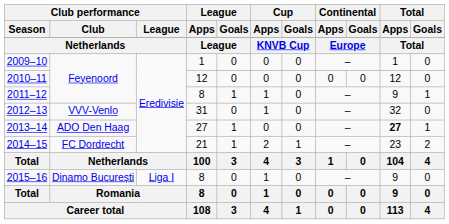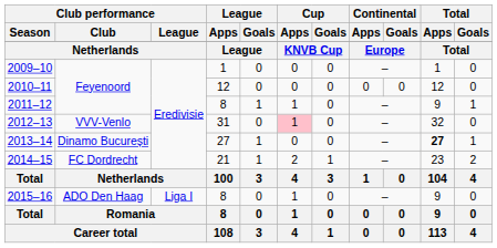 <table class="wikitable" style="text-align:center">
 <tr>
 <th colspan=3>Club performance</th>
 <th colspan=2>League</th>
 <th colspan=2>Cup</th>
 <th colspan=2>Continental</th>
 <th colspan=2>Total</th>
 </tr>
 <tr>
 <th>Season</th>
 <th>Club</th>
 <th>League</th>
 <th>Apps</th>
 <th>Goals</th>
 <th>Apps</th>
 <th>Goals</th>
 <th>Apps</th>
 <th>Goals</th>
 <th>Apps</th>
 <th>Goals</th>
 </tr>
 <tr>
 </tr>
 <tr>
 <th colspan=3>Netherlands</th>
 <th colspan=2>League</th>
 <th colspan=2><a href='#'>KNVB Cup</a></th>
 <th colspan=2><a href='#'>Europe</a></th>
 <th colspan=2>Total</th>
 </tr>
 <tr>
 <td><a href='#'>2009–10</a></td>
 <td rowspan="3"><a href='#'>Feyenoord</a></td>
 <td rowspan="6"><a href='#'>Eredivisie</a></td>
 <td>1</td>
 <td>0</td>
 <td>0</td>
 <td>0</td>
 <td colspan="2">–</td>
 <td>1</td>
 <td>0</td>
 </tr>
 <tr>
 <td><a href='#'>2010–11</a></td>
 <td>12</td>
 <td>0</td>
 <td>0</td>
 <td>0</td>
 <td>0</td>
 <td>0</td>
 <td>12</td>
 <td>0</td>
 </tr>
 <tr>
 <td><a href='#'>2011–12</a></td>
 <td>8</td>
 <td>1</td>
 <td>1</td>
 <td>0</td>
 <td colspan="2">–</td>
 <td>9</td>
 <td>1</td>
 </tr>
 <tr>
 <td><a href='#'>2012–13</a></td>
 <td rowspan="1"><a href='#'>VVV-Venlo</a></td>
 <td>31</td>
 <td>0</td>
-<td>1</td>
+<td style="background: pink;">1</td>
 <td>0</td>
 <td colspan="2">–</td>
 <td>32</td>
 <td>0</td>
 </tr>
 <tr>
 <td><a href='#'>2013–14</a></td>
-<td rowspan="1"><a href='#'>ADO Den Haag</a></td>
+<td rowspan="1"><a href='#'>Dinamo București</a></td>
 <td>27</td>
 <td>1</td>
 <td>0</td>
 <td>0</td>
 <td colspan="2">–</td>
 <td><strong>27</strong></td>
 <td>1</td>
 </tr>
 <tr>
 <td><a href='#'>2014–15</a></td>
 <td rowspan="1"><a href='#'>FC Dordrecht</a></td>
 <td>21</td>
 <td>1</td>
 <td>2</td>
 <td>1</td>
 <td colspan="2">–</td>
 <td>23</td>
 <td>2</td>
 </tr>
 <tr>
 <th rowspan=1>Total</th>
 <th colspan=2>Netherlands</th>
 <th>100</th>
 <th>3</th>
 <th>4</th>
 <th>3</th>
 <th>1</th>
 <th>0</th>
 <th>104</th>
 <th>4</th>
 </tr>
 <tr>
 <td><a href='#'>2015–16</a></td>
-<td rowspan="1"><a href='#'>Dinamo București</a></td>
+<td rowspan="1"><a href='#'>ADO Den Haag</a></td>
 <td><a href='#'>Liga I</a></td>
 <td>8</td>
 <td>0</td>
 <td>1</td>
 <td>0</td>
 <td colspan="2">–</td>
 <td>9</td>
 <td>0</td>
 </tr>
 <tr>
 <th rowspan=1>Total</th>
 <th colspan=2>Romania</th>
 <th>8</th>
 <th>0</th>
 <th>1</th>
 <th>0</th>
 <th>0</th>
 <th>0</th>
 <th>9</th>
 <th>0</th>
 </tr>
 <tr>
 <th colspan=3>Career total</th>
 <th>108</th>
 <th>3</th>
 <th>4</th>
 <th>1</th>
 <th>0</th>
 <th>0</th>
 <th>113</th>
 <th>4</th>
 </tr>
 </table>
